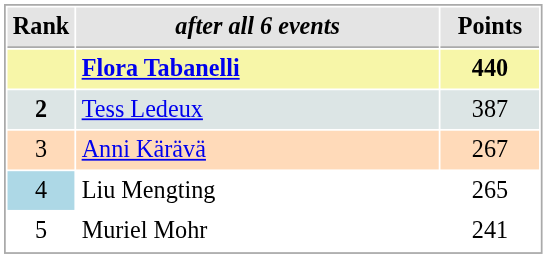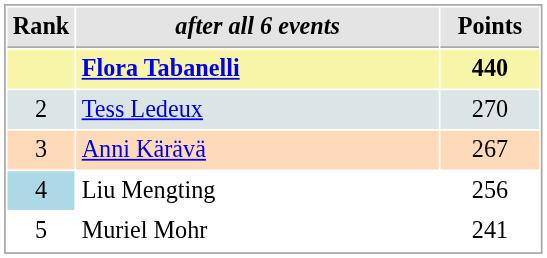 <table cellspacing="1" cellpadding="3" style="border:1px solid #AAAAAA;font-size:86%">
 <tr style="background-color: #E4E4E4;">
 <th style="border-bottom:1px solid #AAAAAA; width: 10px;">Rank</th>
 <th style="border-bottom:1px solid #AAAAAA; width: 200px;"><em>after all 6 events</em></th>
 <th style="border-bottom:1px solid #AAAAAA; width: 50px;">Points</th>
 </tr>
 <tr style="background:#f7f6a8;">
 <td align=center></td>
 <td><strong> <a href='#'>Flora Tabanelli</a></strong></td>
 <td align=center><strong>440</strong></td>
 </tr>
 <tr style="background:#dce5e5;">
-<td align=center><strong>2</strong></td>
+<td align=center>2</td>
 <td> <a href='#'>Tess Ledeux</a></td>
-<td align=center>387</td>
+<td align=center>270</td>
 </tr>
 <tr style="background:#ffdab9;">
 <td align=center>3</td>
 <td> <a href='#'>Anni Kärävä</a></td>
 <td align=center>267</td>
 </tr>
 <tr>
 <td align=center style="background: lightblue;">4</td>
 <td> Liu Mengting</td>
-<td align=center>265</td>
+<td align=center>256</td>
 </tr>
 <tr>
 <td align=center>5</td>
 <td> Muriel Mohr</td>
 <td align=center>241</td>
 </tr>
 </table>
